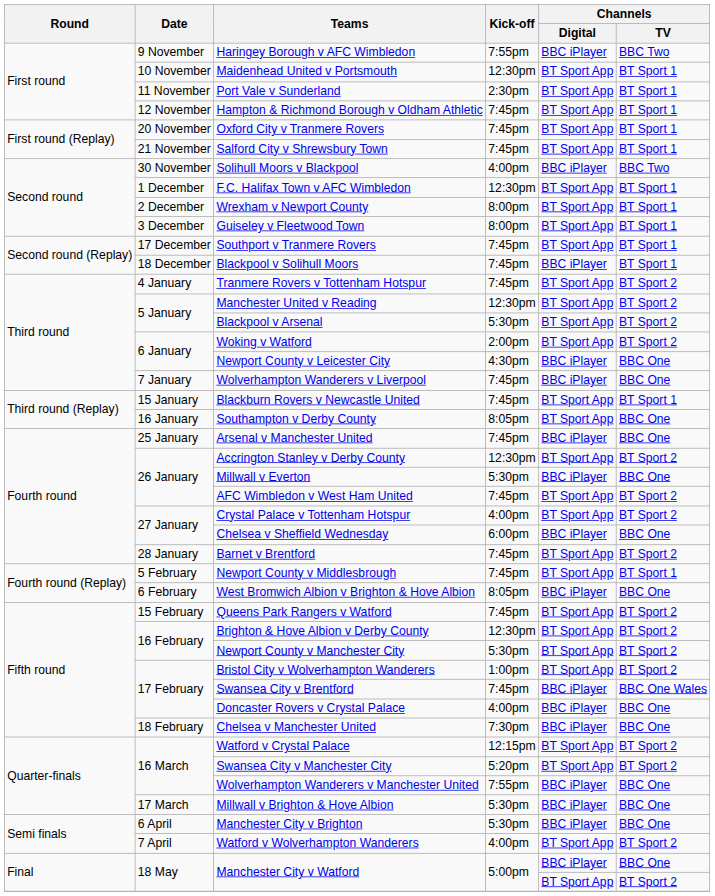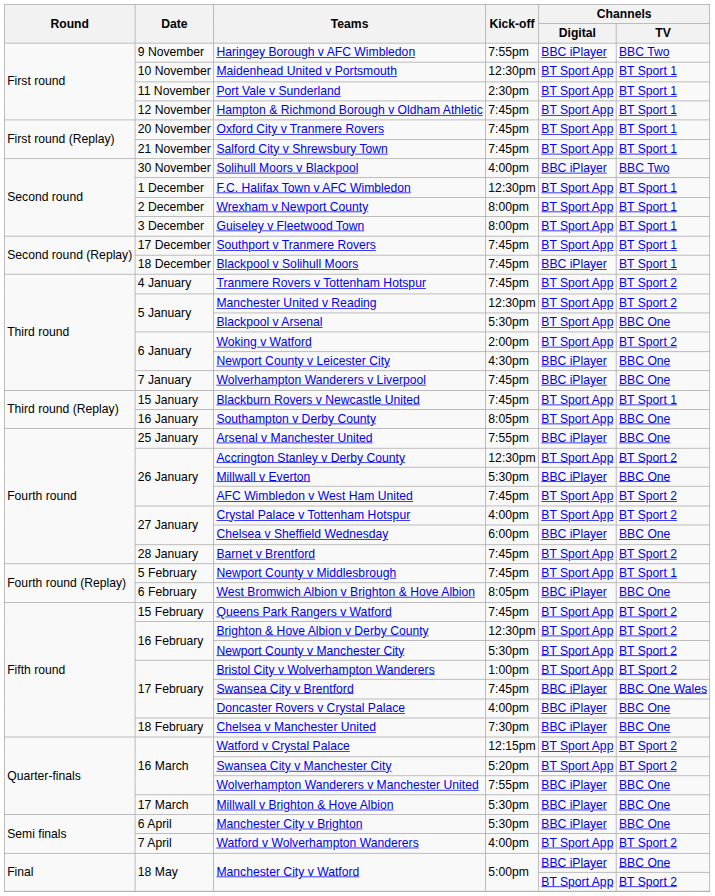 <table class="wikitable">
 <tr>
 <th rowspan=2>Round</th>
 <th rowspan=2>Date</th>
 <th rowspan=2>Teams</th>
 <th rowspan=2>Kick-off</th>
 <th colspan=2>Channels</th>
 </tr>
 <tr>
 <th>Digital</th>
 <th>TV</th>
 </tr>
 <tr>
 <td rowspan=4>First round</td>
 <td>9 November</td>
 <td><a href='#'>Haringey Borough v AFC Wimbledon</a></td>
 <td>7:55pm</td>
 <td><a href='#'>BBC iPlayer</a></td>
 <td><a href='#'>BBC Two</a></td>
 </tr>
 <tr>
 <td>10 November</td>
 <td><a href='#'>Maidenhead United v Portsmouth</a></td>
 <td>12:30pm</td>
 <td><a href='#'>BT Sport App</a></td>
 <td><a href='#'>BT Sport 1</a></td>
 </tr>
 <tr>
 <td>11 November</td>
 <td><a href='#'>Port Vale v Sunderland</a></td>
 <td>2:30pm</td>
 <td><a href='#'>BT Sport App</a></td>
 <td><a href='#'>BT Sport 1</a></td>
 </tr>
 <tr>
 <td>12 November</td>
 <td><a href='#'>Hampton & Richmond Borough v Oldham Athletic</a></td>
 <td>7:45pm</td>
 <td><a href='#'>BT Sport App</a></td>
 <td><a href='#'>BT Sport 1</a></td>
 </tr>
 <tr>
 <td rowspan=2>First round (Replay)</td>
 <td>20 November</td>
 <td><a href='#'>Oxford City v Tranmere Rovers</a></td>
 <td>7:45pm</td>
 <td><a href='#'>BT Sport App</a></td>
 <td><a href='#'>BT Sport 1</a></td>
 </tr>
 <tr>
 <td>21 November</td>
 <td><a href='#'>Salford City v Shrewsbury Town</a></td>
 <td>7:45pm</td>
 <td><a href='#'>BT Sport App</a></td>
 <td><a href='#'>BT Sport 1</a></td>
 </tr>
 <tr>
 <td rowspan=4>Second round</td>
 <td>30 November</td>
 <td><a href='#'>Solihull Moors v Blackpool</a></td>
 <td>4:00pm</td>
 <td><a href='#'>BBC iPlayer</a></td>
 <td><a href='#'>BBC Two</a></td>
 </tr>
 <tr>
 <td>1 December</td>
 <td><a href='#'>F.C. Halifax Town v AFC Wimbledon</a></td>
 <td>12:30pm</td>
 <td><a href='#'>BT Sport App</a></td>
 <td><a href='#'>BT Sport 1</a></td>
 </tr>
 <tr>
 <td>2 December</td>
 <td><a href='#'>Wrexham v Newport County</a></td>
 <td>8:00pm</td>
 <td><a href='#'>BT Sport App</a></td>
 <td><a href='#'>BT Sport 1</a></td>
 </tr>
 <tr>
 <td>3 December</td>
 <td><a href='#'>Guiseley v Fleetwood Town</a></td>
 <td>8:00pm</td>
 <td><a href='#'>BT Sport App</a></td>
 <td><a href='#'>BT Sport 1</a></td>
 </tr>
 <tr>
 <td rowspan=2>Second round (Replay)</td>
 <td>17 December</td>
 <td><a href='#'>Southport v Tranmere Rovers</a></td>
 <td>7:45pm</td>
 <td><a href='#'>BT Sport App</a></td>
 <td><a href='#'>BT Sport 1</a></td>
 </tr>
 <tr>
 <td>18 December</td>
 <td><a href='#'>Blackpool v Solihull Moors</a></td>
 <td>7:45pm</td>
 <td><a href='#'>BBC iPlayer</a></td>
 <td><a href='#'>BT Sport 1</a></td>
 </tr>
 <tr>
 <td rowspan=6>Third round</td>
 <td>4 January</td>
 <td><a href='#'>Tranmere Rovers v Tottenham Hotspur</a></td>
 <td>7:45pm</td>
 <td><a href='#'>BT Sport App</a></td>
 <td><a href='#'>BT Sport 2</a></td>
 </tr>
 <tr>
 <td rowspan=2>5 January</td>
 <td><a href='#'>Manchester United v Reading</a></td>
 <td>12:30pm</td>
 <td><a href='#'>BT Sport App</a></td>
 <td><a href='#'>BT Sport 2</a></td>
 </tr>
 <tr>
 <td><a href='#'>Blackpool v Arsenal</a></td>
 <td>5:30pm</td>
 <td><a href='#'>BT Sport App</a></td>
-<td><a href='#'>BT Sport 2</a></td>
+<td><a href='#'>BBC One</a></td>
 </tr>
 <tr>
 <td rowspan=2>6 January</td>
 <td><a href='#'>Woking v Watford</a></td>
 <td>2:00pm</td>
 <td><a href='#'>BT Sport App</a></td>
 <td><a href='#'>BT Sport 2</a></td>
 </tr>
 <tr>
 <td><a href='#'>Newport County v Leicester City</a></td>
 <td>4:30pm</td>
 <td><a href='#'>BBC iPlayer</a></td>
 <td><a href='#'>BBC One</a></td>
 </tr>
 <tr>
 <td>7 January</td>
 <td><a href='#'>Wolverhampton Wanderers v Liverpool</a></td>
 <td>7:45pm</td>
 <td><a href='#'>BBC iPlayer</a></td>
 <td><a href='#'>BBC One</a></td>
 </tr>
 <tr>
 <td rowspan=2>Third round (Replay)</td>
 <td>15 January</td>
 <td><a href='#'>Blackburn Rovers v Newcastle United</a></td>
 <td>7:45pm</td>
 <td><a href='#'>BT Sport App</a></td>
 <td><a href='#'>BT Sport 1</a></td>
 </tr>
 <tr>
 <td>16 January</td>
 <td><a href='#'>Southampton v Derby County</a></td>
 <td>8:05pm</td>
 <td><a href='#'>BT Sport App</a></td>
 <td><a href='#'>BBC One</a></td>
 </tr>
 <tr>
 <td rowspan=7>Fourth round</td>
 <td>25 January</td>
 <td><a href='#'>Arsenal v Manchester United</a></td>
-<td>7:45pm</td>
+<td>7:55pm</td>
 <td><a href='#'>BBC iPlayer</a></td>
 <td><a href='#'>BBC One</a></td>
 </tr>
 <tr>
 <td rowspan=3>26 January</td>
 <td><a href='#'>Accrington Stanley v Derby County</a></td>
 <td>12:30pm</td>
 <td><a href='#'>BT Sport App</a></td>
 <td><a href='#'>BT Sport 2</a></td>
 </tr>
 <tr>
 <td><a href='#'>Millwall v Everton</a></td>
 <td>5:30pm</td>
 <td><a href='#'>BBC iPlayer</a></td>
 <td><a href='#'>BBC One</a></td>
 </tr>
 <tr>
 <td><a href='#'>AFC Wimbledon v West Ham United</a></td>
 <td>7:45pm</td>
 <td><a href='#'>BT Sport App</a></td>
 <td><a href='#'>BT Sport 2</a></td>
 </tr>
 <tr>
 <td rowspan=2>27 January</td>
 <td><a href='#'>Crystal Palace v Tottenham Hotspur</a></td>
 <td>4:00pm</td>
 <td><a href='#'>BT Sport App</a></td>
 <td><a href='#'>BT Sport 2</a></td>
 </tr>
 <tr>
 <td><a href='#'>Chelsea v Sheffield Wednesday</a></td>
 <td>6:00pm</td>
 <td><a href='#'>BBC iPlayer</a></td>
 <td><a href='#'>BBC One</a></td>
 </tr>
 <tr>
 <td>28 January</td>
 <td><a href='#'>Barnet v Brentford</a></td>
 <td>7:45pm</td>
 <td><a href='#'>BT Sport App</a></td>
 <td><a href='#'>BT Sport 2</a></td>
 </tr>
 <tr>
 <td rowspan=2>Fourth round (Replay)</td>
 <td>5 February</td>
 <td><a href='#'>Newport County v Middlesbrough</a></td>
 <td>7:45pm</td>
 <td><a href='#'>BT Sport App</a></td>
 <td><a href='#'>BT Sport 1</a></td>
 </tr>
 <tr>
 <td>6 February</td>
 <td><a href='#'>West Bromwich Albion v Brighton & Hove Albion</a></td>
 <td>8:05pm</td>
 <td><a href='#'>BBC iPlayer</a></td>
 <td><a href='#'>BBC One</a></td>
 </tr>
 <tr>
 <td rowspan=7>Fifth round</td>
 <td>15 February</td>
 <td><a href='#'>Queens Park Rangers v Watford</a></td>
 <td>7:45pm</td>
 <td><a href='#'>BT Sport App</a></td>
 <td><a href='#'>BT Sport 2</a></td>
 </tr>
 <tr>
 <td rowspan=2>16 February</td>
 <td><a href='#'>Brighton & Hove Albion v Derby County</a></td>
 <td>12:30pm</td>
 <td><a href='#'>BT Sport App</a></td>
 <td><a href='#'>BT Sport 2</a></td>
 </tr>
 <tr>
 <td><a href='#'>Newport County v Manchester City</a></td>
 <td>5:30pm</td>
 <td><a href='#'>BT Sport App</a></td>
 <td><a href='#'>BT Sport 2</a></td>
 </tr>
 <tr>
 <td rowspan=3>17 February</td>
 <td><a href='#'>Bristol City v Wolverhampton Wanderers</a></td>
 <td>1:00pm</td>
 <td><a href='#'>BT Sport App</a></td>
 <td><a href='#'>BT Sport 2</a></td>
 </tr>
 <tr>
 <td><a href='#'>Swansea City v Brentford</a></td>
 <td>7:45pm</td>
 <td><a href='#'>BBC iPlayer</a></td>
 <td><a href='#'>BBC One Wales</a></td>
 </tr>
 <tr>
 <td><a href='#'>Doncaster Rovers v Crystal Palace</a></td>
 <td>4:00pm</td>
 <td><a href='#'>BBC iPlayer</a></td>
 <td><a href='#'>BBC One</a></td>
 </tr>
 <tr>
 <td>18 February</td>
 <td><a href='#'>Chelsea v Manchester United</a></td>
 <td>7:30pm</td>
 <td><a href='#'>BBC iPlayer</a></td>
 <td><a href='#'>BBC One</a></td>
 </tr>
 <tr>
 <td rowspan=4>Quarter-finals</td>
 <td rowspan=3>16 March</td>
 <td><a href='#'>Watford v Crystal Palace</a></td>
 <td>12:15pm</td>
 <td><a href='#'>BT Sport App</a></td>
 <td><a href='#'>BT Sport 2</a></td>
 </tr>
 <tr>
 <td><a href='#'>Swansea City v Manchester City</a></td>
 <td>5:20pm</td>
 <td><a href='#'>BT Sport App</a></td>
 <td><a href='#'>BT Sport 2</a></td>
 </tr>
 <tr>
 <td><a href='#'>Wolverhampton Wanderers v Manchester United</a></td>
 <td>7:55pm</td>
 <td><a href='#'>BBC iPlayer</a></td>
 <td><a href='#'>BBC One</a></td>
 </tr>
 <tr>
 <td>17 March</td>
 <td><a href='#'>Millwall v Brighton & Hove Albion</a></td>
 <td>5:30pm</td>
 <td><a href='#'>BBC iPlayer</a></td>
 <td><a href='#'>BBC One</a></td>
 </tr>
 <tr>
 <td rowspan=2>Semi finals</td>
 <td>6 April</td>
 <td><a href='#'>Manchester City v Brighton</a></td>
 <td>5:30pm</td>
 <td><a href='#'>BBC iPlayer</a></td>
 <td><a href='#'>BBC One</a></td>
 </tr>
 <tr>
 <td>7 April</td>
 <td><a href='#'>Watford v Wolverhampton Wanderers</a></td>
 <td>4:00pm</td>
 <td><a href='#'>BT Sport App</a></td>
 <td><a href='#'>BT Sport 2</a></td>
 </tr>
 <tr>
 <td rowspan=2>Final</td>
 <td rowspan=2>18 May</td>
 <td rowspan=2><a href='#'>Manchester City v Watford</a></td>
 <td rowspan=2>5:00pm</td>
 <td><a href='#'>BBC iPlayer</a></td>
 <td><a href='#'>BBC One</a></td>
 </tr>
 <tr>
 <td><a href='#'>BT Sport App</a></td>
 <td><a href='#'>BT Sport 2</a></td>
 </tr>
 <tr>
 </tr>
 </table>
